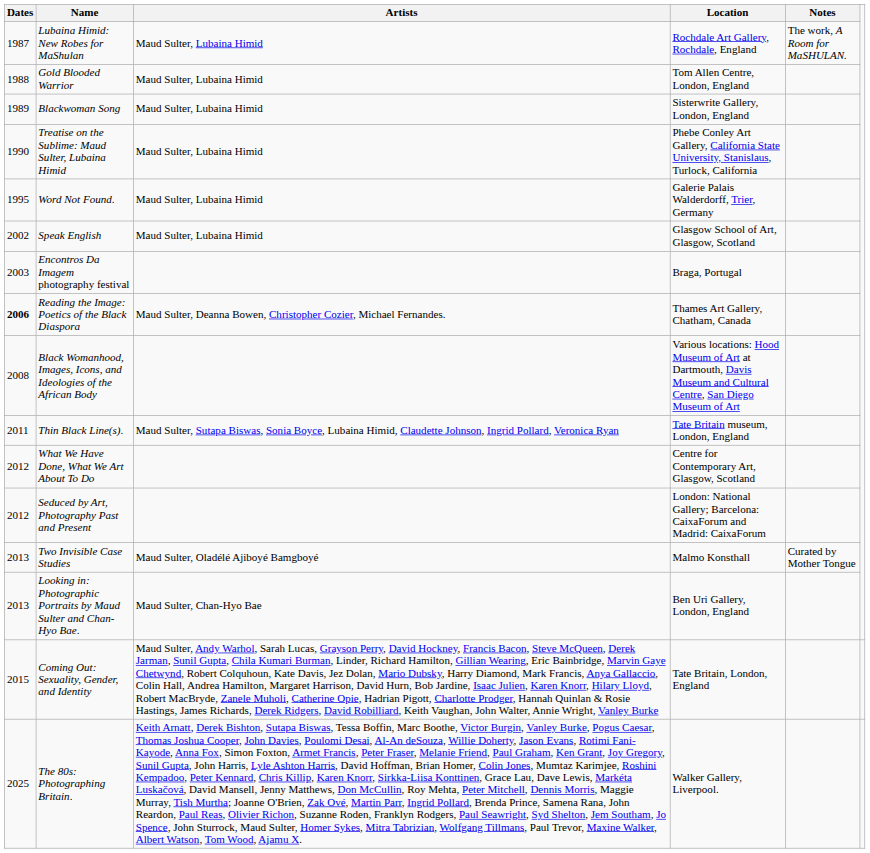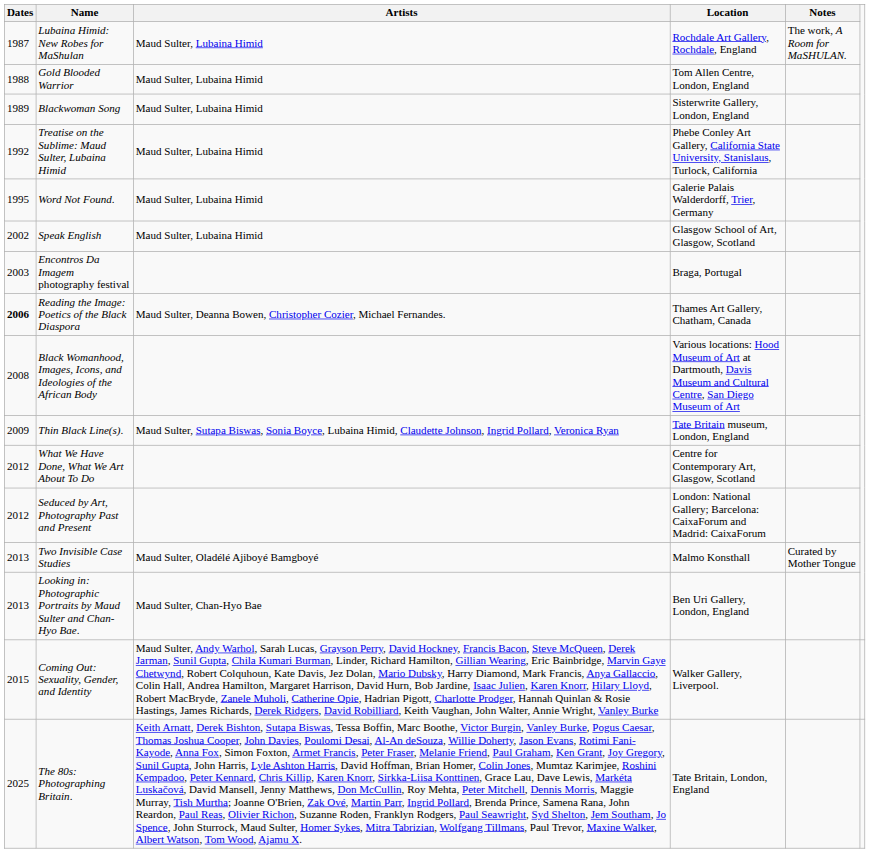 <table class="wikitable">
 <tr>
 <th>Dates</th>
 <th>Name</th>
 <th>Artists</th>
 <th>Location</th>
 <th>Notes</th>
 </tr>
 <tr>
 <td>1987</td>
 <td><em>Lubaina Himid: New Robes for MaShulan</em></td>
 <td>Maud Sulter, <a href='#'>Lubaina Himid</a></td>
 <td><a href='#'>Rochdale Art Gallery</a>, <a href='#'>Rochdale</a>, England</td>
 <td>The work, <em>A Room for MaSHULAN.</em></td>
 </tr>
 <tr>
 <td>1988</td>
 <td><em>Gold Blooded Warrior</em></td>
 <td>Maud Sulter, Lubaina Himid</td>
 <td>Tom Allen Centre, London, England</td>
 <td></td>
 </tr>
 <tr>
 <td>1989</td>
 <td><em>Blackwoman Song</em></td>
 <td>Maud Sulter, Lubaina Himid</td>
 <td>Sisterwrite Gallery, London, England</td>
 <td></td>
 </tr>
 <tr>
-<td>1990</td>
+<td>1992</td>
 <td><em>Treatise on the Sublime: Maud Sulter, Lubaina Himid</em></td>
 <td>Maud Sulter, Lubaina Himid</td>
 <td>Phebe Conley Art Gallery, <a href='#'>California State University, Stanislaus</a>, Turlock, California</td>
 <td></td>
 </tr>
 <tr>
 <td>1995</td>
 <td><em>Word Not Found</em>.</td>
 <td>Maud Sulter, Lubaina Himid</td>
 <td>Galerie Palais Walderdorff, <a href='#'>Trier</a>, Germany</td>
 <td></td>
 </tr>
 <tr>
 <td>2002</td>
 <td><em>Speak English</em></td>
 <td>Maud Sulter, Lubaina Himid</td>
 <td>Glasgow School of Art, Glasgow, Scotland</td>
 <td></td>
 </tr>
 <tr>
 <td>2003</td>
 <td><em>Encontros Da Imagem</em> photography festival</td>
 <td></td>
 <td>Braga, Portugal</td>
 <td></td>
 </tr>
 <tr>
 <td><strong>2006</strong></td>
 <td><em>Reading the Image: Poetics of the Black Diaspora</em></td>
 <td>Maud Sulter, Deanna Bowen, <a href='#'>Christopher Cozier</a>, Michael Fernandes.</td>
 <td>Thames Art Gallery, Chatham, Canada</td>
 <td></td>
 </tr>
 <tr>
 <td>2008</td>
 <td><em>Black Womanhood, Images, Icons, and Ideologies of the African Body</em></td>
 <td></td>
 <td>Various locations: <a href='#'>Hood Museum of Art</a> at Dartmouth, <a href='#'>Davis Museum and Cultural Centre</a>, <a href='#'>San Diego Museum of Art</a></td>
 <td></td>
 </tr>
 <tr>
-<td>2011</td>
+<td>2009</td>
 <td><em>Thin Black Line(s)</em>.</td>
 <td>Maud Sulter, <a href='#'>Sutapa Biswas</a>, <a href='#'>Sonia Boyce</a>, Lubaina Himid, <a href='#'>Claudette Johnson</a>, <a href='#'>Ingrid Pollard</a>, <a href='#'>Veronica Ryan</a></td>
 <td><a href='#'>Tate Britain</a> museum, London, England</td>
 <td></td>
 </tr>
 <tr>
 <td>2012</td>
 <td><em>What We Have Done, What We Art About To Do</em></td>
 <td></td>
 <td>Centre for Contemporary Art, Glasgow, Scotland</td>
 <td></td>
 </tr>
 <tr>
 <td>2012</td>
 <td><em>Seduced by Art, Photography Past and Present</em></td>
 <td></td>
 <td>London: National Gallery; Barcelona: CaixaForum and Madrid: CaixaForum</td>
 <td></td>
 </tr>
 <tr>
 <td>2013</td>
 <td><em>Two Invisible Case Studies</em></td>
 <td>Maud Sulter, Oladélé Ajiboyé Bamgboyé</td>
 <td>Malmo Konsthall</td>
 <td>Curated by Mother Tongue</td>
 </tr>
 <tr>
 <td>2013</td>
 <td><em>Looking in: Photographic Portraits by Maud Sulter and Chan-Hyo Bae</em>.</td>
 <td>Maud Sulter, Chan-Hyo Bae</td>
 <td>Ben Uri Gallery, London, England</td>
 <td></td>
 </tr>
 <tr>
 <td>2015</td>
 <td><em>Coming Out: Sexuality, Gender, and Identity</em></td>
 <td>Maud Sulter, <a href='#'>Andy Warhol</a>, Sarah Lucas, <a href='#'>Grayson Perry</a>, <a href='#'>David Hockney</a>, <a href='#'>Francis Bacon</a>, <a href='#'>Steve McQueen</a>, <a href='#'>Derek Jarman</a>, <a href='#'>Sunil Gupta</a>, <a href='#'>Chila Kumari Burman</a>, Linder, Richard Hamilton, <a href='#'>Gillian Wearing</a>, Eric Bainbridge, <a href='#'>Marvin Gaye Chetwynd</a>, Robert Colquhoun, Kate Davis, Jez Dolan, <a href='#'>Mario Dubsky</a>, Harry Diamond, Mark Francis, <a href='#'>Anya Gallaccio</a>, Colin Hall, Andrea Hamilton, Margaret Harrison, David Hurn, Bob Jardine, <a href='#'>Isaac Julien</a>, <a href='#'>Karen Knorr</a>, <a href='#'>Hilary Lloyd</a>, Robert MacBryde, <a href='#'>Zanele Muholi</a>, <a href='#'>Catherine Opie</a>, Hadrian Pigott, <a href='#'>Charlotte Prodger</a>, Hannah Quinlan & Rosie Hastings, James Richards, <a href='#'>Derek Ridgers</a>, <a href='#'>David Robilliard</a>, Keith Vaughan, John Walter, Annie Wright, <a href='#'>Vanley Burke</a></td>
-<td>Tate Britain, London, England</td>
+<td>Walker Gallery, Liverpool.</td>
 <td></td>
 <td></td>
 </tr>
 <tr>
 <td>2025</td>
 <td><em>The 80s: Photographing Britain</em>.</td>
 <td><a href='#'>Keith Arnatt</a>, <a href='#'>Derek Bishton</a>, <a href='#'>Sutapa Biswas</a>, Tessa Boffin, Marc Boothe, <a href='#'>Victor Burgin</a>, <a href='#'>Vanley Burke</a>, <a href='#'>Pogus Caesar</a>, <a href='#'>Thomas Joshua Cooper</a>, <a href='#'>John Davies</a>, <a href='#'>Poulomi Desai</a>, <a href='#'>Al-An deSouza</a>, <a href='#'>Willie Doherty</a>, <a href='#'>Jason Evans</a>, <a href='#'>Rotimi Fani-Kayode</a>, <a href='#'>Anna Fox</a>, Simon Foxton, <a href='#'>Armet Francis</a>, <a href='#'>Peter Fraser</a>, <a href='#'>Melanie Friend</a>, <a href='#'>Paul Graham</a>, <a href='#'>Ken Grant</a>, <a href='#'>Joy Gregory</a>, <a href='#'>Sunil Gupta</a>, John Harris, <a href='#'>Lyle Ashton Harris</a>, David Hoffman, Brian Homer, <a href='#'>Colin Jones</a>, Mumtaz Karimjee, <a href='#'>Roshini Kempadoo</a>, <a href='#'>Peter Kennard</a>, <a href='#'>Chris Killip</a>, <a href='#'>Karen Knorr</a>, <a href='#'>Sirkka-Liisa Konttinen</a>, Grace Lau, Dave Lewis, <a href='#'>Markéta Luskačová</a>, David Mansell, Jenny Matthews, <a href='#'>Don McCullin</a>, Roy Mehta, <a href='#'>Peter Mitchell</a>, <a href='#'>Dennis Morris</a>, Maggie Murray, <a href='#'>Tish Murtha</a>; Joanne O'Brien, <a href='#'>Zak Ové</a>, <a href='#'>Martin Parr</a>, <a href='#'>Ingrid Pollard</a>, Brenda Prince, Samena Rana, John Reardon, <a href='#'>Paul Reas</a>, <a href='#'>Olivier Richon</a>, Suzanne Roden, Franklyn Rodgers, <a href='#'>Paul Seawright</a>, <a href='#'>Syd Shelton</a>, <a href='#'>Jem Southam</a>, <a href='#'>Jo Spence</a>, John Sturrock, Maud Sulter, <a href='#'>Homer Sykes</a>, <a href='#'>Mitra Tabrizian</a>, <a href='#'>Wolfgang Tillmans</a>, Paul Trevor, <a href='#'>Maxine Walker</a>, <a href='#'>Albert Watson</a>, <a href='#'>Tom Wood</a>, <a href='#'>Ajamu X</a>.</td>
-<td>Walker Gallery, Liverpool.</td>
+<td>Tate Britain, London, England</td>
 <td></td>
 </tr>
 </table>
